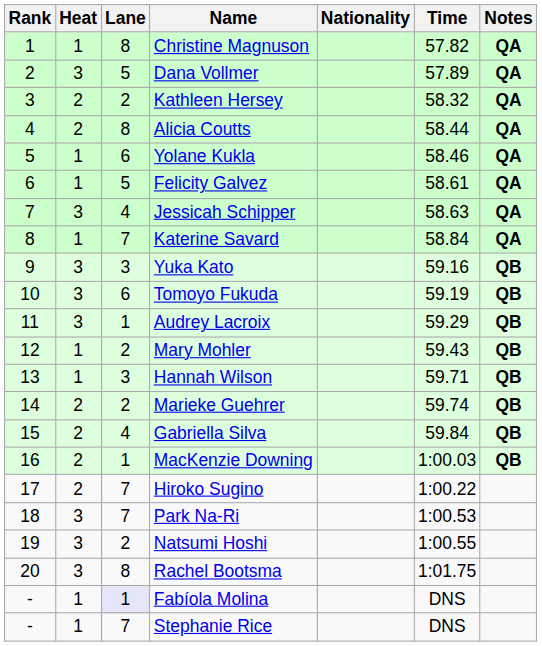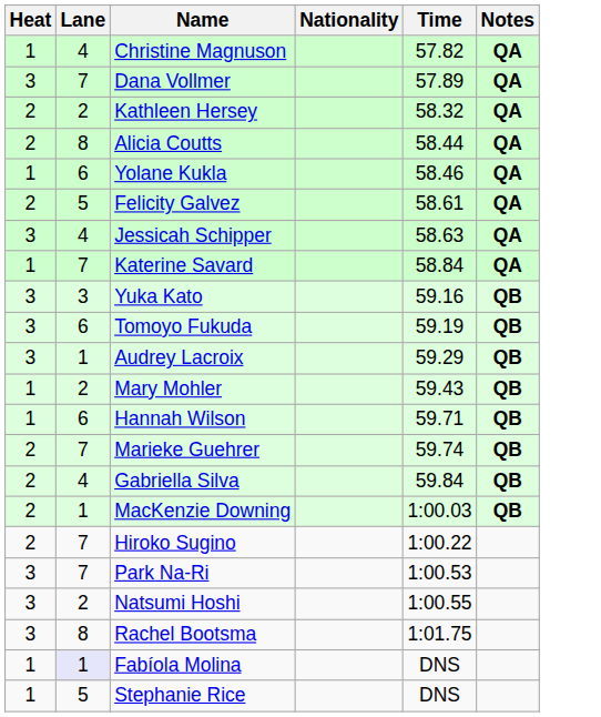 <table class="wikitable sortable" style="text-align:center">
 <tr>
-<th>Rank</th>
 <th>Heat</th>
 <th>Lane</th>
 <th>Name</th>
 <th>Nationality</th>
 <th>Time</th>
 <th>Notes</th>
 </tr>
 <tr bgcolor=ccffcc>
 <td>1</td>
-<td>1</td>
-<td>8</td>
+<td>4</td>
 <td align=left><a href='#'>Christine Magnuson</a></td>
 <td align=left></td>
 <td>57.82</td>
 <td><strong>QA</strong></td>
 </tr>
 <tr bgcolor=ccffcc>
-<td>2</td>
 <td>3</td>
-<td>5</td>
+<td>7</td>
 <td align=left><a href='#'>Dana Vollmer</a></td>
 <td align=left></td>
 <td>57.89</td>
 <td><strong>QA</strong></td>
 </tr>
 <tr bgcolor=ccffcc>
-<td>3</td>
 <td>2</td>
 <td>2</td>
 <td align=left><a href='#'>Kathleen Hersey</a></td>
 <td align=left></td>
 <td>58.32</td>
 <td><strong>QA</strong></td>
 </tr>
 <tr bgcolor=ccffcc>
-<td>4</td>
 <td>2</td>
 <td>8</td>
 <td align=left><a href='#'>Alicia Coutts</a></td>
 <td align=left></td>
 <td>58.44</td>
 <td><strong>QA</strong></td>
 </tr>
 <tr bgcolor=ccffcc>
-<td>5</td>
 <td>1</td>
 <td>6</td>
 <td align=left><a href='#'>Yolane Kukla</a></td>
 <td align=left></td>
 <td>58.46</td>
 <td><strong>QA</strong></td>
 </tr>
 <tr bgcolor=ccffcc>
-<td>6</td>
-<td>1</td>
+<td>2</td>
 <td>5</td>
 <td align=left><a href='#'>Felicity Galvez</a></td>
 <td align=left></td>
 <td>58.61</td>
 <td><strong>QA</strong></td>
 </tr>
 <tr bgcolor=ccffcc>
-<td>7</td>
 <td>3</td>
 <td>4</td>
 <td align=left><a href='#'>Jessicah Schipper</a></td>
 <td align=left></td>
 <td>58.63</td>
 <td><strong>QA</strong></td>
 </tr>
 <tr bgcolor=ccffcc>
-<td>8</td>
 <td>1</td>
 <td>7</td>
 <td align=left><a href='#'>Katerine Savard</a></td>
 <td align=left></td>
 <td>58.84</td>
 <td><strong>QA</strong></td>
 </tr>
 <tr bgcolor=ddffdd>
-<td>9</td>
 <td>3</td>
 <td>3</td>
 <td align=left><a href='#'>Yuka Kato</a></td>
 <td align=left></td>
 <td>59.16</td>
 <td><strong>QB</strong></td>
 </tr>
 <tr bgcolor=ddffdd>
-<td>10</td>
 <td>3</td>
 <td>6</td>
 <td align=left><a href='#'>Tomoyo Fukuda</a></td>
 <td align=left></td>
 <td>59.19</td>
 <td><strong>QB</strong></td>
 </tr>
 <tr bgcolor=ddffdd>
-<td>11</td>
 <td>3</td>
 <td>1</td>
 <td align=left><a href='#'>Audrey Lacroix</a></td>
 <td align=left></td>
 <td>59.29</td>
 <td><strong>QB</strong></td>
 </tr>
 <tr bgcolor=ddffdd>
-<td>12</td>
 <td>1</td>
 <td>2</td>
 <td align=left><a href='#'>Mary Mohler</a></td>
 <td align=left></td>
 <td>59.43</td>
 <td><strong>QB</strong></td>
 </tr>
 <tr bgcolor=ddffdd>
-<td>13</td>
 <td>1</td>
-<td>3</td>
+<td>6</td>
 <td align=left><a href='#'>Hannah Wilson</a></td>
 <td align=left></td>
 <td>59.71</td>
 <td><strong>QB</strong></td>
 </tr>
 <tr bgcolor=ddffdd>
-<td>14</td>
 <td>2</td>
-<td>2</td>
+<td>7</td>
 <td align=left><a href='#'>Marieke Guehrer</a></td>
 <td align=left></td>
 <td>59.74</td>
 <td><strong>QB</strong></td>
 </tr>
 <tr bgcolor=ddffdd>
-<td>15</td>
 <td>2</td>
 <td>4</td>
 <td align=left><a href='#'>Gabriella Silva</a></td>
 <td align=left></td>
 <td>59.84</td>
 <td><strong>QB</strong></td>
 </tr>
 <tr bgcolor=ddffdd>
-<td>16</td>
 <td>2</td>
 <td>1</td>
 <td align=left><a href='#'>MacKenzie Downing</a></td>
 <td align=left></td>
 <td>1:00.03</td>
 <td><strong>QB</strong></td>
 </tr>
 <tr>
-<td>17</td>
 <td>2</td>
 <td>7</td>
 <td align=left><a href='#'>Hiroko Sugino</a></td>
 <td align=left></td>
 <td>1:00.22</td>
 <td></td>
 </tr>
 <tr>
-<td>18</td>
 <td>3</td>
 <td>7</td>
 <td align=left><a href='#'>Park Na-Ri</a></td>
 <td align=left></td>
 <td>1:00.53</td>
 <td></td>
 </tr>
 <tr>
-<td>19</td>
 <td>3</td>
 <td>2</td>
 <td align=left><a href='#'>Natsumi Hoshi</a></td>
 <td align=left></td>
 <td>1:00.55</td>
 <td></td>
 </tr>
 <tr>
-<td>20</td>
 <td>3</td>
 <td>8</td>
 <td align=left><a href='#'>Rachel Bootsma</a></td>
 <td align=left></td>
 <td>1:01.75</td>
 <td></td>
 </tr>
 <tr>
-<td>-</td>
 <td>1</td>
 <td style="background: lavender;">1</td>
 <td align=left><a href='#'>Fabíola Molina</a></td>
 <td align=left></td>
 <td>DNS</td>
 <td></td>
 </tr>
 <tr>
-<td>-</td>
 <td>1</td>
-<td>7</td>
+<td>5</td>
 <td align=left><a href='#'>Stephanie Rice</a></td>
 <td align=left></td>
 <td>DNS</td>
 <td></td>
 </tr>
 </table>
